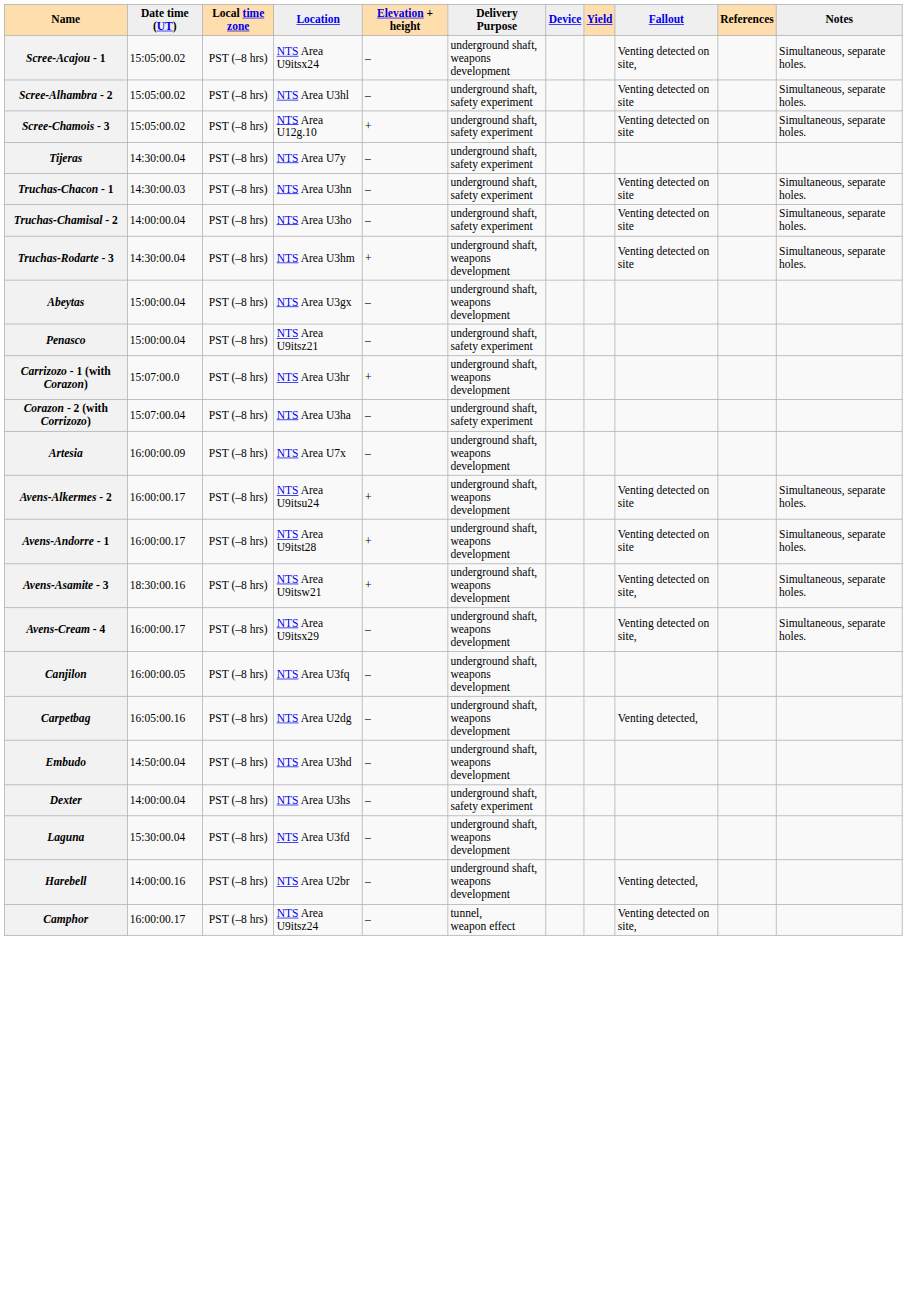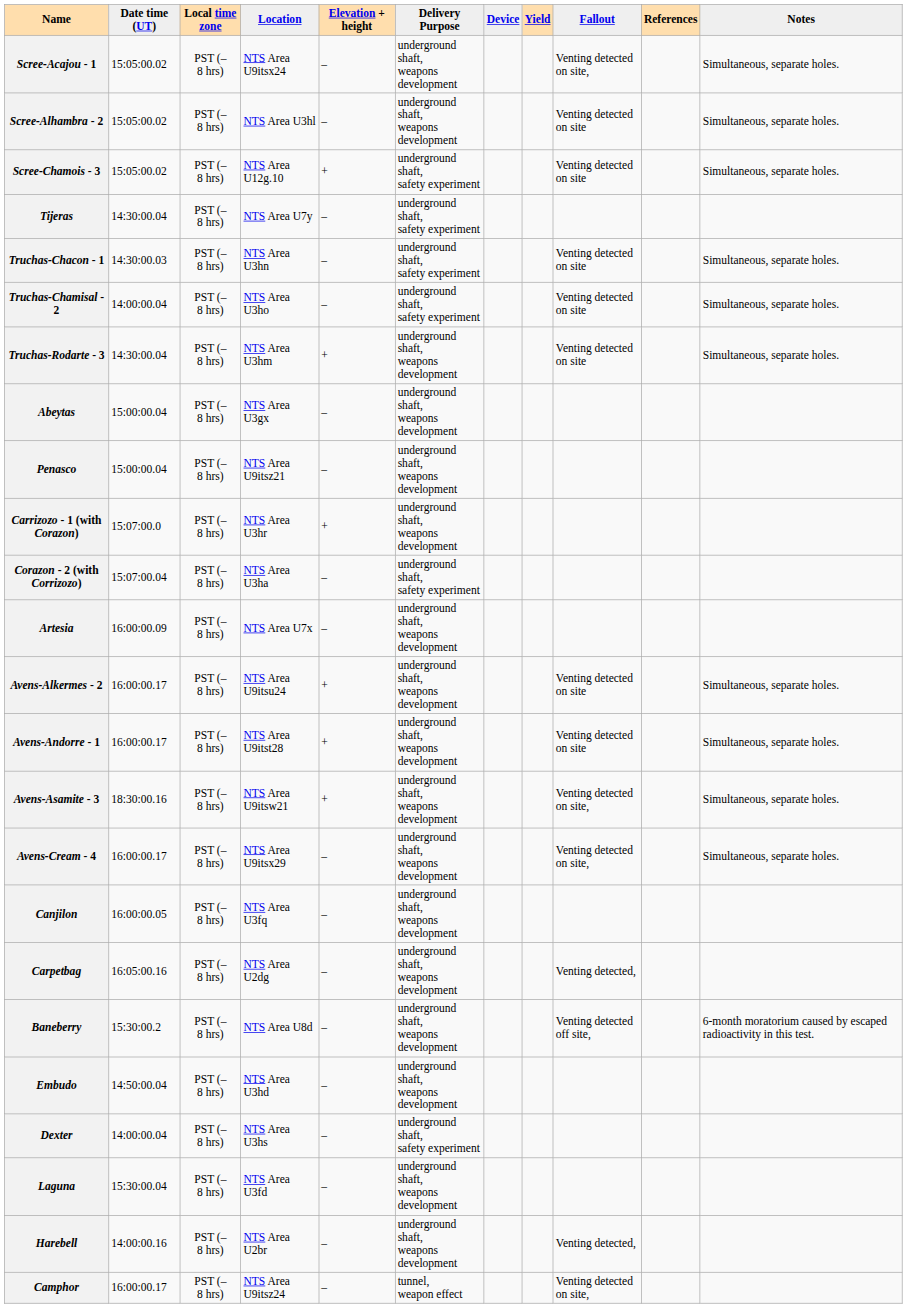 <table class="wikitable sortable">
 <tr>
 <th style="background:#ffdead;">Name </th>
 <th style="background:#efefef;">Date time (<a href='#'>UT</a>)</th>
 <th style="background:#ffdead;">Local <a href='#'>time zone</a></th>
 <th style="background:#efefef;"><a href='#'>Location</a></th>
 <th style="background:#ffdead;"><a href='#'>Elevation</a> + height </th>
 <th style="background:#efefef;">Delivery <br>Purpose </th>
 <th style="background:#efefef;"><a href='#'>Device</a></th>
 <th style="background:#ffdead;"><a href='#'>Yield</a></th>
 <th style="background:#efefef;" class="unsortable"><a href='#'>Fallout</a></th>
 <th style="background:#ffdead;" class="unsortable">References</th>
 <th style="background:#efefef;" class="unsortable">Notes</th>
 </tr>
 <tr>
 <th><em>Scree-Acajou</em> - 1</th>
 <td> 15:05:00.02</td>
 <td style="text-align:center;">PST (–8 hrs)<br></td>
 <td><a href='#'>NTS</a> Area U9itsx24 </td>
 <td> – </td>
 <td>underground shaft,<br>weapons development</td>
 <td></td>
 <td style="text-align:center;"></td>
 <td>Venting detected on site, </td>
 <td></td>
 <td>Simultaneous, separate holes.</td>
 </tr>
 <tr>
 <th><em>Scree-Alhambra</em> - 2</th>
 <td> 15:05:00.02</td>
 <td style="text-align:center;">PST (–8 hrs)<br></td>
 <td><a href='#'>NTS</a> Area U3hl </td>
 <td> – </td>
-<td>underground shaft,<br>safety experiment</td>
+<td>underground shaft,<br>weapons development</td>
 <td></td>
 <td style="text-align:center;"></td>
 <td>Venting detected on site</td>
 <td></td>
 <td>Simultaneous, separate holes.</td>
 </tr>
 <tr>
 <th><em>Scree-Chamois</em> - 3</th>
 <td> 15:05:00.02</td>
 <td style="text-align:center;">PST (–8 hrs)<br></td>
 <td><a href='#'>NTS</a> Area U12g.10 </td>
 <td> +</td>
 <td>underground shaft,<br>safety experiment</td>
 <td></td>
 <td style="text-align:center;"></td>
 <td>Venting detected on site</td>
 <td></td>
 <td>Simultaneous, separate holes.</td>
 </tr>
 <tr>
 <th><em>Tijeras</em></th>
 <td> 14:30:00.04</td>
 <td style="text-align:center;">PST (–8 hrs)<br></td>
 <td><a href='#'>NTS</a> Area U7y </td>
 <td> – </td>
 <td>underground shaft,<br>safety experiment</td>
 <td></td>
 <td style="text-align:center;"></td>
 <td></td>
 <td></td>
 <td></td>
 </tr>
 <tr>
 <th><em>Truchas-Chacon</em> - 1</th>
 <td> 14:30:00.03</td>
 <td style="text-align:center;">PST (–8 hrs)<br></td>
 <td><a href='#'>NTS</a> Area U3hn </td>
 <td> – </td>
 <td>underground shaft,<br>safety experiment</td>
 <td></td>
 <td style="text-align:center;"></td>
 <td>Venting detected on site</td>
 <td></td>
 <td>Simultaneous, separate holes.</td>
 </tr>
 <tr>
 <th><em>Truchas-Chamisal</em> - 2</th>
 <td> 14:00:00.04</td>
 <td style="text-align:center;">PST (–8 hrs)<br></td>
 <td><a href='#'>NTS</a> Area U3ho </td>
 <td> – </td>
 <td>underground shaft,<br>safety experiment</td>
 <td></td>
 <td style="text-align:center;"></td>
 <td>Venting detected on site</td>
 <td></td>
 <td>Simultaneous, separate holes.</td>
 </tr>
 <tr>
 <th><em>Truchas-Rodarte</em> - 3</th>
 <td> 14:30:00.04</td>
 <td style="text-align:center;">PST (–8 hrs)<br></td>
 <td><a href='#'>NTS</a> Area U3hm </td>
 <td> +</td>
 <td>underground shaft,<br>weapons development</td>
 <td></td>
 <td style="text-align:center;"></td>
 <td>Venting detected on site</td>
 <td></td>
 <td>Simultaneous, separate holes.</td>
 </tr>
 <tr>
 <th><em>Abeytas</em></th>
 <td> 15:00:00.04</td>
 <td style="text-align:center;">PST (–8 hrs)<br></td>
 <td><a href='#'>NTS</a> Area U3gx </td>
 <td> – </td>
 <td>underground shaft,<br>weapons development</td>
 <td></td>
 <td style="text-align:center;"></td>
 <td></td>
 <td></td>
 <td></td>
 </tr>
 <tr>
 <th><em>Penasco</em></th>
 <td> 15:00:00.04</td>
 <td style="text-align:center;">PST (–8 hrs)<br></td>
 <td><a href='#'>NTS</a> Area U9itsz21 </td>
 <td> – </td>
-<td>underground shaft,<br>safety experiment</td>
+<td>underground shaft,<br>weapons development</td>
 <td></td>
 <td style="text-align:center;"></td>
 <td></td>
 <td></td>
 <td></td>
 </tr>
 <tr>
 <th><em>Carrizozo</em> - 1 (with <em>Corazon</em>)</th>
 <td> 15:07:00.0</td>
 <td style="text-align:center;">PST (–8 hrs)<br></td>
 <td><a href='#'>NTS</a> Area U3hr </td>
 <td> +</td>
 <td>underground shaft,<br>weapons development</td>
 <td></td>
 <td style="text-align:center;"></td>
 <td></td>
 <td></td>
 <td></td>
 </tr>
 <tr>
 <th><em>Corazon</em> - 2 (with <em>Corrizozo</em>)</th>
 <td> 15:07:00.04</td>
 <td style="text-align:center;">PST (–8 hrs)<br></td>
 <td><a href='#'>NTS</a> Area U3ha </td>
 <td> – </td>
 <td>underground shaft,<br>safety experiment</td>
 <td></td>
 <td style="text-align:center;"></td>
 <td></td>
 <td></td>
 <td></td>
 </tr>
 <tr>
 <th><em>Artesia</em></th>
 <td> 16:00:00.09</td>
 <td style="text-align:center;">PST (–8 hrs)<br></td>
 <td><a href='#'>NTS</a> Area U7x </td>
 <td> – </td>
 <td>underground shaft,<br>weapons development</td>
 <td></td>
 <td style="text-align:center;"></td>
 <td></td>
 <td></td>
 <td></td>
 </tr>
 <tr>
 <th><em>Avens-Alkermes</em> - 2</th>
 <td> 16:00:00.17</td>
 <td style="text-align:center;">PST (–8 hrs)<br></td>
 <td><a href='#'>NTS</a> Area U9itsu24 </td>
 <td> +</td>
 <td>underground shaft,<br>weapons development</td>
 <td></td>
 <td style="text-align:center;"></td>
 <td>Venting detected on site</td>
 <td></td>
 <td>Simultaneous, separate holes.</td>
 </tr>
 <tr>
 <th><em>Avens-Andorre</em> - 1</th>
 <td> 16:00:00.17</td>
 <td style="text-align:center;">PST (–8 hrs)<br></td>
 <td><a href='#'>NTS</a> Area U9itst28 </td>
 <td> +</td>
 <td>underground shaft,<br>weapons development</td>
 <td></td>
 <td style="text-align:center;"></td>
 <td>Venting detected on site</td>
 <td></td>
 <td>Simultaneous, separate holes.</td>
 </tr>
 <tr>
 <th><em>Avens-Asamite</em> - 3</th>
 <td> 18:30:00.16</td>
 <td style="text-align:center;">PST (–8 hrs)<br></td>
 <td><a href='#'>NTS</a> Area U9itsw21 </td>
 <td> +</td>
 <td>underground shaft,<br>weapons development</td>
 <td></td>
 <td style="text-align:center;"></td>
 <td>Venting detected on site, </td>
 <td></td>
 <td>Simultaneous, separate holes.</td>
 </tr>
 <tr>
 <th><em>Avens-Cream</em> - 4</th>
 <td> 16:00:00.17</td>
 <td style="text-align:center;">PST (–8 hrs)<br></td>
 <td><a href='#'>NTS</a> Area U9itsx29 </td>
 <td> – </td>
 <td>underground shaft,<br>weapons development</td>
 <td></td>
 <td style="text-align:center;"></td>
 <td>Venting detected on site, </td>
 <td></td>
 <td>Simultaneous, separate holes.</td>
 </tr>
 <tr>
 <th><em>Canjilon</em></th>
 <td> 16:00:00.05</td>
 <td style="text-align:center;">PST (–8 hrs)<br></td>
 <td><a href='#'>NTS</a> Area U3fq </td>
 <td> – </td>
 <td>underground shaft,<br>weapons development</td>
 <td></td>
 <td style="text-align:center;"></td>
 <td></td>
 <td></td>
 <td></td>
 </tr>
 <tr>
 <th><em>Carpetbag</em></th>
 <td> 16:05:00.16</td>
 <td style="text-align:center;">PST (–8 hrs)<br></td>
 <td><a href='#'>NTS</a> Area U2dg </td>
 <td> – </td>
 <td>underground shaft,<br>weapons development</td>
 <td></td>
 <td style="text-align:center;"></td>
 <td>Venting detected, </td>
 <td></td>
 <td></td>
 </tr>
 <tr>
+<th><em>Baneberry</em></th>
+<td> 15:30:00.2</td>
+<td style="text-align:center;">PST (–8 hrs)<br></td>
+<td><a href='#'>NTS</a> Area U8d </td>
+<td> – </td>
+<td>underground shaft,<br>weapons development</td>
+<td></td>
+<td style="text-align:center;"></td>
+<td>Venting detected off site, </td>
+<td></td>
+<td>6-month moratorium caused by  escaped radioactivity in this test.</td>
+</tr>
+<tr>
 <th><em>Embudo</em></th>
 <td> 14:50:00.04</td>
 <td style="text-align:center;">PST (–8 hrs)<br></td>
 <td><a href='#'>NTS</a> Area U3hd </td>
 <td> – </td>
 <td>underground shaft,<br>weapons development</td>
 <td></td>
 <td style="text-align:center;"></td>
 <td></td>
 <td></td>
 <td></td>
 </tr>
 <tr>
 <th><em>Dexter</em></th>
 <td> 14:00:00.04</td>
 <td style="text-align:center;">PST (–8 hrs)<br></td>
 <td><a href='#'>NTS</a> Area U3hs </td>
 <td> – </td>
 <td>underground shaft,<br>safety experiment</td>
 <td></td>
 <td style="text-align:center;"></td>
 <td></td>
 <td></td>
 <td></td>
 </tr>
 <tr>
 <th><em>Laguna</em></th>
 <td> 15:30:00.04</td>
 <td style="text-align:center;">PST (–8 hrs)<br></td>
 <td><a href='#'>NTS</a> Area U3fd </td>
 <td> – </td>
 <td>underground shaft,<br>weapons development</td>
 <td></td>
 <td style="text-align:center;"></td>
 <td></td>
 <td></td>
 <td></td>
 </tr>
 <tr>
 <th><em>Harebell</em></th>
 <td> 14:00:00.16</td>
 <td style="text-align:center;">PST (–8 hrs)<br></td>
 <td><a href='#'>NTS</a> Area U2br </td>
 <td> – </td>
 <td>underground shaft,<br>weapons development</td>
 <td></td>
 <td style="text-align:center;"></td>
 <td>Venting detected, </td>
 <td></td>
 <td></td>
 </tr>
 <tr>
 <th><em>Camphor</em></th>
 <td> 16:00:00.17</td>
 <td style="text-align:center;">PST (–8 hrs)<br></td>
 <td><a href='#'>NTS</a> Area U9itsz24 </td>
 <td> – </td>
 <td>tunnel,<br>weapon effect</td>
 <td></td>
 <td style="text-align:center;"></td>
 <td>Venting detected on site, </td>
 <td></td>
 <td></td>
 </tr>
 </table>
